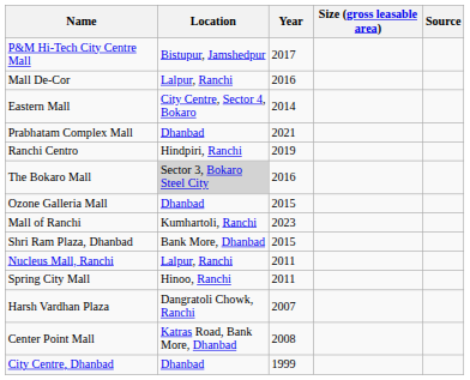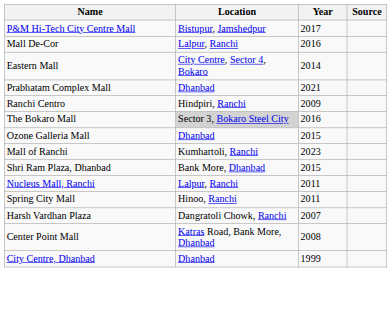 <table class="wikitable sortable">
 <tr>
 <th style="width:35%;">Name</th>
 <th style="width:25%;">Location</th>
 <th style="width:10%;">Year</th>
-<th style="width:25%;">Size (<a href='#'>gross leasable area</a>)</th>
 <th style="width:5%;">Source</th>
 </tr>
 <tr>
 <td><a href='#'>P&M Hi-Tech City Centre Mall</a></td>
 <td><a href='#'>Bistupur</a>, <a href='#'>Jamshedpur</a></td>
 <td>2017</td>
 <td></td>
-<td></td>
 </tr>
 <tr>
 <td>Mall De-Cor</td>
 <td><a href='#'>Lalpur</a>, <a href='#'>Ranchi</a></td>
 <td>2016</td>
-<td></td>
 <td></td>
 </tr>
 <tr>
 <td>Eastern Mall</td>
 <td><a href='#'>City Centre</a>, <a href='#'>Sector 4</a>, <a href='#'>Bokaro</a></td>
 <td>2014</td>
 <td></td>
-<td></td>
 </tr>
 <tr>
 <td>Prabhatam Complex Mall</td>
 <td><a href='#'>Dhanbad</a></td>
 <td>2021</td>
 <td></td>
-<td></td>
 </tr>
 <tr>
 <td>Ranchi Centro</td>
 <td>Hindpiri, <a href='#'>Ranchi</a></td>
-<td>2019</td>
-<td></td>
+<td>2009</td>
 <td></td>
 </tr>
 <tr>
 <td>The Bokaro Mall</td>
 <td style="background: lightgrey;">Sector 3, <a href='#'>Bokaro Steel City</a></td>
 <td>2016</td>
 <td></td>
-<td></td>
 </tr>
 <tr>
 <td>Ozone Galleria Mall</td>
 <td><a href='#'>Dhanbad</a></td>
 <td>2015</td>
-<td></td>
 <td></td>
 </tr>
 <tr>
 <td>Mall of Ranchi</td>
 <td>Kumhartoli, <a href='#'>Ranchi</a></td>
 <td>2023</td>
 <td></td>
-<td></td>
 </tr>
 <tr>
 <td>Shri Ram Plaza, Dhanbad</td>
 <td>Bank More, <a href='#'>Dhanbad</a></td>
 <td>2015</td>
-<td></td>
 <td></td>
 </tr>
 <tr>
 <td><a href='#'>Nucleus Mall, Ranchi</a></td>
 <td><a href='#'>Lalpur</a>, <a href='#'>Ranchi</a></td>
 <td>2011</td>
 <td></td>
-<td></td>
 </tr>
 <tr>
 <td>Spring City Mall</td>
 <td>Hinoo, <a href='#'>Ranchi</a></td>
 <td>2011</td>
-<td></td>
 <td></td>
 </tr>
 <tr>
 <td>Harsh Vardhan Plaza</td>
 <td>Dangratoli Chowk, <a href='#'>Ranchi</a></td>
 <td>2007</td>
 <td></td>
-<td></td>
 </tr>
 <tr>
 <td>Center Point Mall</td>
 <td><a href='#'>Katras</a> Road, Bank More, <a href='#'>Dhanbad</a></td>
 <td>2008</td>
-<td></td>
 <td></td>
 </tr>
 <tr>
 <td><a href='#'>City Centre, Dhanbad</a></td>
 <td><a href='#'>Dhanbad</a></td>
 <td>1999</td>
 <td></td>
-<td></td>
 </tr>
 </table>
